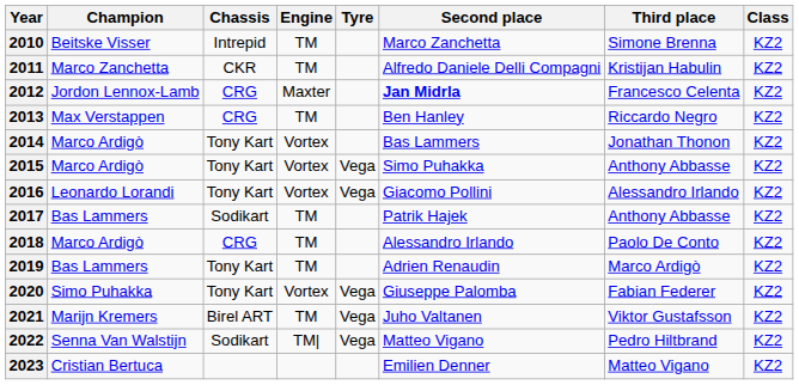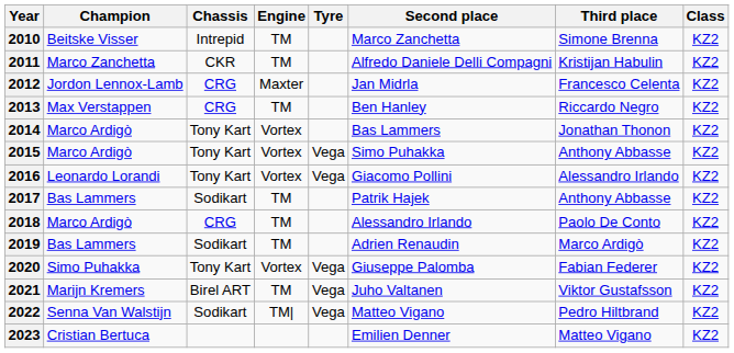 <table class="wikitable">
 <tr>
 <th>Year</th>
 <th>Champion</th>
 <th>Chassis</th>
 <th>Engine</th>
 <th>Tyre</th>
 <th>Second place</th>
 <th>Third place</th>
 <th>Class</th>
 </tr>
 <tr>
 <th>2010</th>
 <td> <a href='#'>Beitske Visser</a></td>
 <td style="text-align:center;">Intrepid</td>
 <td style="text-align:center;">TM</td>
 <td style="text-align:center;"></td>
 <td> <a href='#'>Marco Zanchetta</a></td>
 <td> <a href='#'>Simone Brenna</a></td>
 <td style="text-align:center;"><a href='#'>KZ2</a></td>
 </tr>
 <tr>
 <th>2011</th>
 <td> <a href='#'>Marco Zanchetta</a></td>
 <td style="text-align:center;">CKR</td>
 <td style="text-align:center;">TM</td>
 <td style="text-align:center;"></td>
 <td> <a href='#'>Alfredo Daniele Delli Compagni</a></td>
 <td> <a href='#'>Kristijan Habulin</a></td>
 <td style="text-align:center;"><a href='#'>KZ2</a></td>
 </tr>
 <tr>
 <th>2012</th>
 <td> <a href='#'>Jordon Lennox-Lamb</a></td>
 <td style="text-align:center;"><a href='#'>CRG</a></td>
 <td style="text-align:center;">Maxter</td>
 <td style="text-align:center;"></td>
-<td><strong> <a href='#'>Jan Midrla</a></strong></td>
+<td> <a href='#'>Jan Midrla</a></td>
 <td> <a href='#'>Francesco Celenta</a></td>
 <td style="text-align:center;"><a href='#'>KZ2</a></td>
 </tr>
 <tr>
 <th>2013</th>
 <td> <a href='#'>Max Verstappen</a></td>
 <td style="text-align:center;"><a href='#'>CRG</a></td>
 <td style="text-align:center;">TM</td>
 <td style="text-align:center;"></td>
 <td> <a href='#'>Ben Hanley</a></td>
 <td> <a href='#'>Riccardo Negro</a></td>
 <td style="text-align:center;"><a href='#'>KZ2</a></td>
 </tr>
 <tr>
 <th>2014</th>
 <td> <a href='#'>Marco Ardigò</a></td>
 <td style="text-align:center;">Tony Kart</td>
 <td style="text-align:center;">Vortex</td>
 <td style="text-align:center;"></td>
 <td> <a href='#'>Bas Lammers</a></td>
 <td> <a href='#'>Jonathan Thonon</a></td>
 <td style="text-align:center;"><a href='#'>KZ2</a></td>
 </tr>
 <tr>
 <th>2015</th>
 <td> <a href='#'>Marco Ardigò</a></td>
 <td style="text-align:center;">Tony Kart</td>
 <td style="text-align:center;">Vortex</td>
 <td style="text-align:center;">Vega</td>
 <td> <a href='#'>Simo Puhakka</a></td>
 <td> <a href='#'>Anthony Abbasse</a></td>
 <td style="text-align:center;"><a href='#'>KZ2</a></td>
 </tr>
 <tr>
 <th>2016</th>
 <td> <a href='#'>Leonardo Lorandi</a></td>
 <td style="text-align:center;">Tony Kart</td>
 <td style="text-align:center;">Vortex</td>
 <td style="text-align:center;">Vega</td>
 <td> <a href='#'>Giacomo Pollini</a></td>
 <td> <a href='#'>Alessandro Irlando</a></td>
 <td style="text-align:center;"><a href='#'>KZ2</a></td>
 </tr>
 <tr>
 <th>2017</th>
 <td> <a href='#'>Bas Lammers</a></td>
 <td style="text-align:center;">Sodikart</td>
 <td style="text-align:center;">TM</td>
 <td style="text-align:center;"></td>
 <td> <a href='#'>Patrik Hajek</a></td>
 <td> <a href='#'>Anthony Abbasse</a></td>
 <td style="text-align:center;"><a href='#'>KZ2</a></td>
 </tr>
 <tr>
 <th>2018</th>
 <td> <a href='#'>Marco Ardigò</a></td>
 <td style="text-align:center;"><a href='#'>CRG</a></td>
 <td style="text-align:center;">TM</td>
 <td style="text-align:center;"></td>
 <td> <a href='#'>Alessandro Irlando</a></td>
 <td> <a href='#'>Paolo De Conto</a></td>
 <td style="text-align:center;"><a href='#'>KZ2</a></td>
 </tr>
 <tr>
 <th>2019</th>
 <td> <a href='#'>Bas Lammers</a></td>
-<td style="text-align:center;">Tony Kart</td>
+<td style="text-align:center;">Sodikart</td>
 <td style="text-align:center;">TM</td>
 <td style="text-align:center;"></td>
 <td> <a href='#'>Adrien Renaudin</a></td>
 <td> <a href='#'>Marco Ardigò</a></td>
 <td style="text-align:center;"><a href='#'>KZ2</a></td>
 </tr>
 <tr>
 <th>2020</th>
 <td> <a href='#'>Simo Puhakka</a></td>
 <td style="text-align:center;">Tony Kart</td>
 <td style="text-align:center;">Vortex</td>
 <td style="text-align:center;">Vega</td>
 <td> <a href='#'>Giuseppe Palomba</a></td>
 <td> <a href='#'>Fabian Federer</a></td>
 <td style="text-align:center;"><a href='#'>KZ2</a></td>
 </tr>
 <tr>
 <th>2021</th>
 <td> <a href='#'>Marijn Kremers</a></td>
 <td style="text-align:center;">Birel ART</td>
 <td style="text-align:center;">TM</td>
 <td style="text-align:center;">Vega</td>
 <td> <a href='#'>Juho Valtanen</a></td>
 <td> <a href='#'>Viktor Gustafsson</a></td>
 <td style="text-align:center;"><a href='#'>KZ2</a></td>
 </tr>
 <tr>
 <th>2022</th>
 <td> <a href='#'>Senna Van Walstijn</a></td>
 <td style="text-align:center;">Sodikart</td>
 <td style="text-align:center;">TM|</td>
 <td style="text-align:center;">Vega</td>
 <td> <a href='#'>Matteo Vigano</a></td>
 <td> <a href='#'>Pedro Hiltbrand</a></td>
 <td style="text-align:center;"><a href='#'>KZ2</a></td>
 </tr>
 <tr>
 <th>2023</th>
 <td> <a href='#'>Cristian Bertuca</a></td>
 <td></td>
 <td></td>
 <td></td>
 <td> <a href='#'>Emilien Denner</a></td>
 <td> <a href='#'>Matteo Vigano</a></td>
 <td style="text-align:center;"><a href='#'>KZ2</a></td>
 </tr>
 </table>
